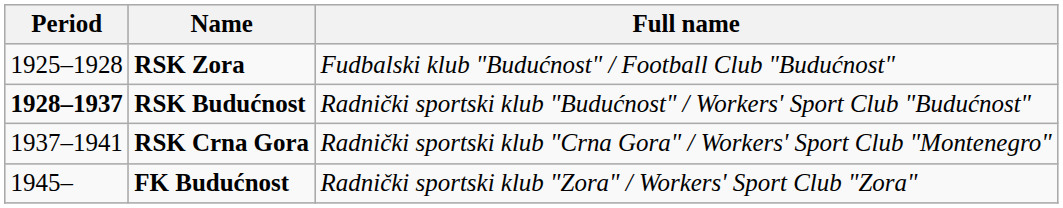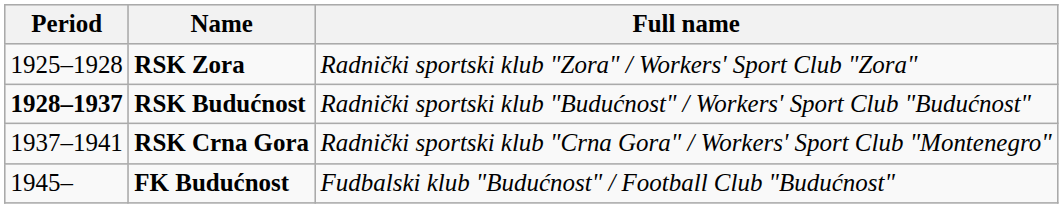 <table class="wikitable">
 <tr>
 <th>Period</th>
 <th>Name</th>
 <th>Full name</th>
 </tr>
 <tr>
 <td>1925–1928</td>
 <td><strong>RSK Zora</strong></td>
-<td><em>Fudbalski klub "Budućnost" / Football Club "Budućnost"</em></td>
+<td><em>Radnički sportski klub "Zora" / Workers' Sport Club "Zora"</em></td>
 </tr>
 <tr>
 <td><strong>1928–1937</strong></td>
 <td><strong>RSK Budućnost</strong></td>
 <td><em>Radnički sportski klub "Budućnost" / Workers' Sport Club "Budućnost"</em></td>
 </tr>
 <tr>
 <td>1937–1941</td>
 <td><strong>RSK Crna Gora</strong></td>
 <td><em>Radnički sportski klub "Crna Gora" / Workers' Sport Club "Montenegro"</em></td>
 </tr>
 <tr>
 <td>1945–</td>
 <td><strong>FK Budućnost</strong></td>
-<td><em>Radnički sportski klub "Zora" / Workers' Sport Club "Zora"</em></td>
+<td><em>Fudbalski klub "Budućnost" / Football Club "Budućnost"</em></td>
 </tr>
 </table>
